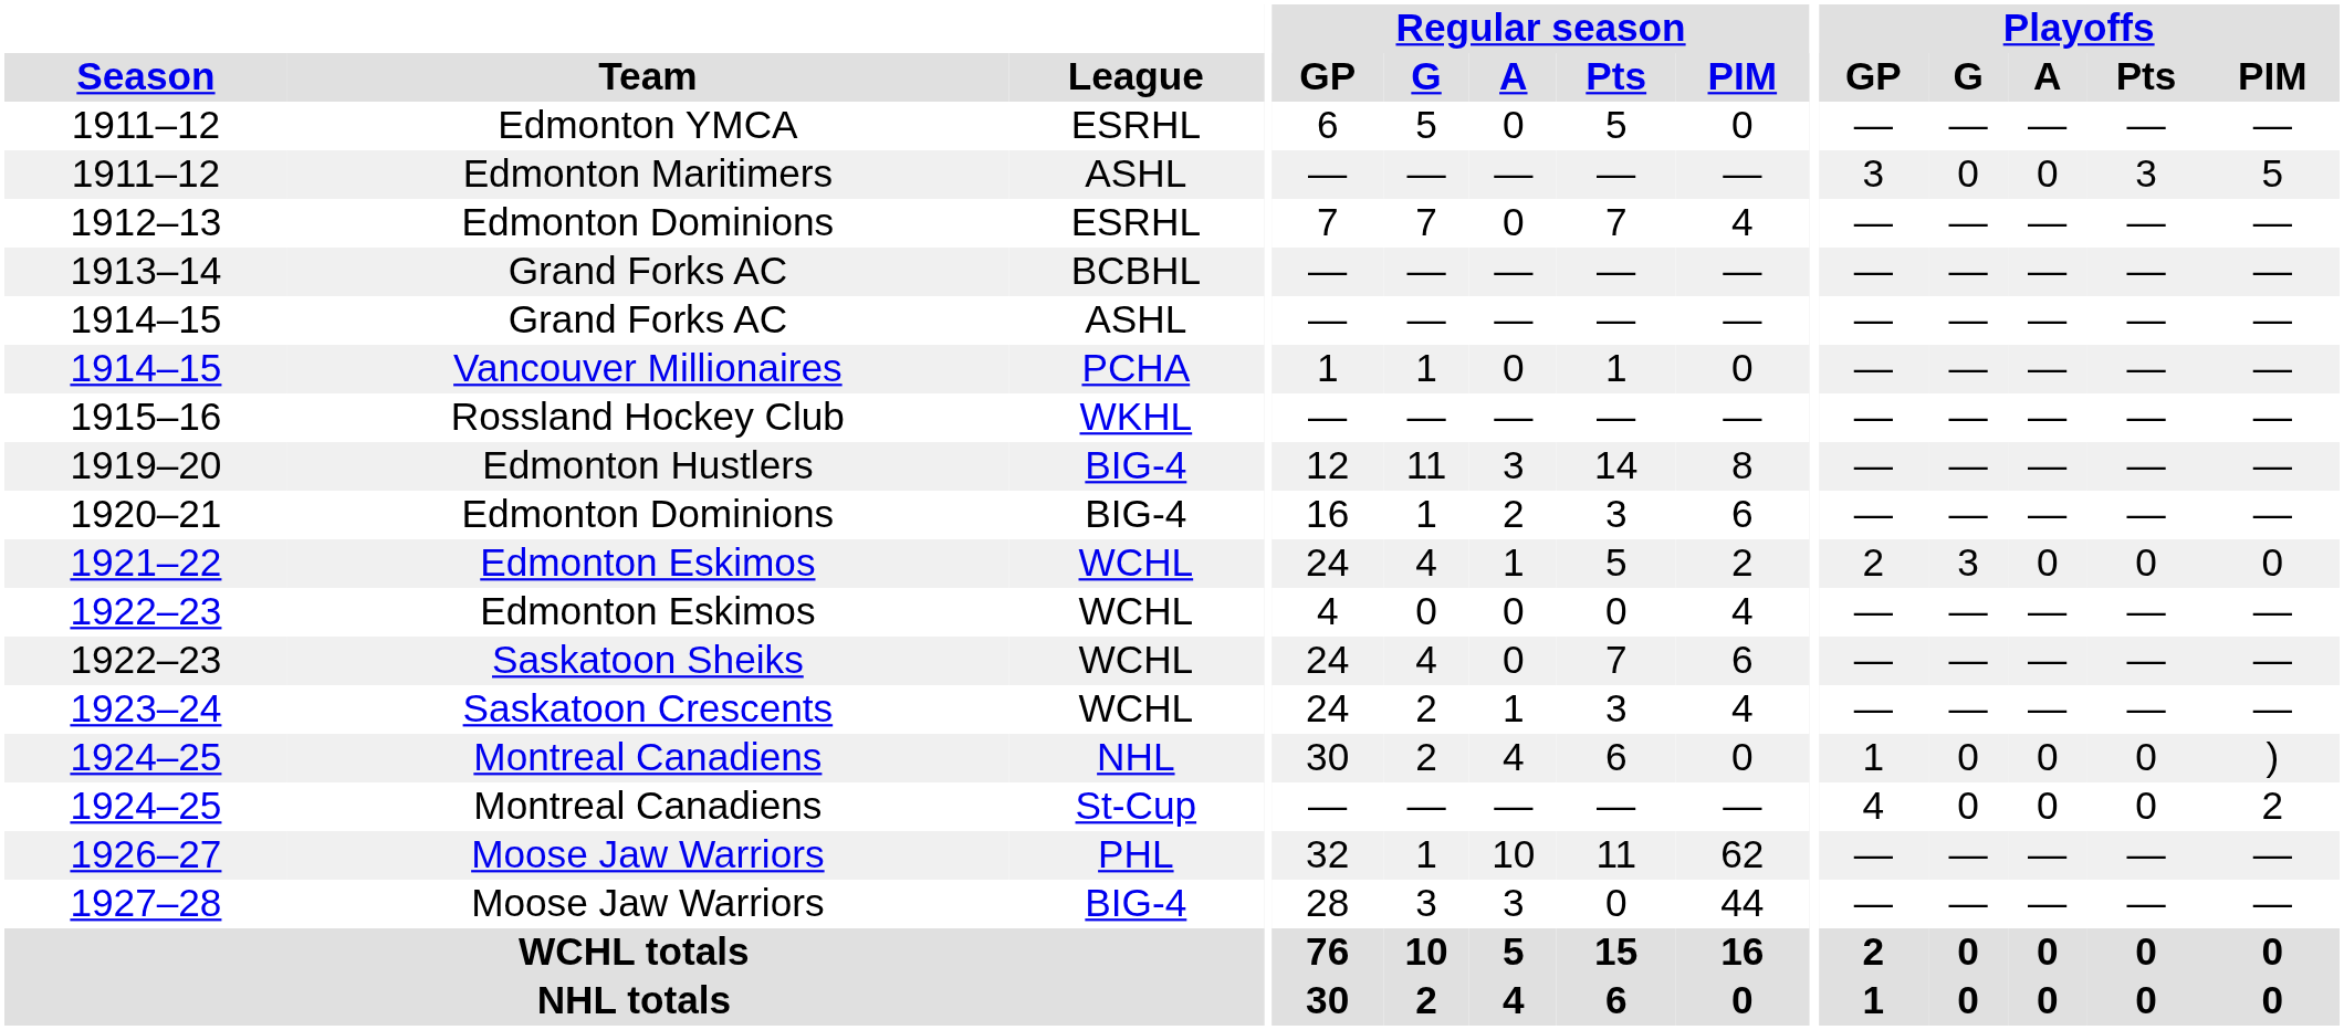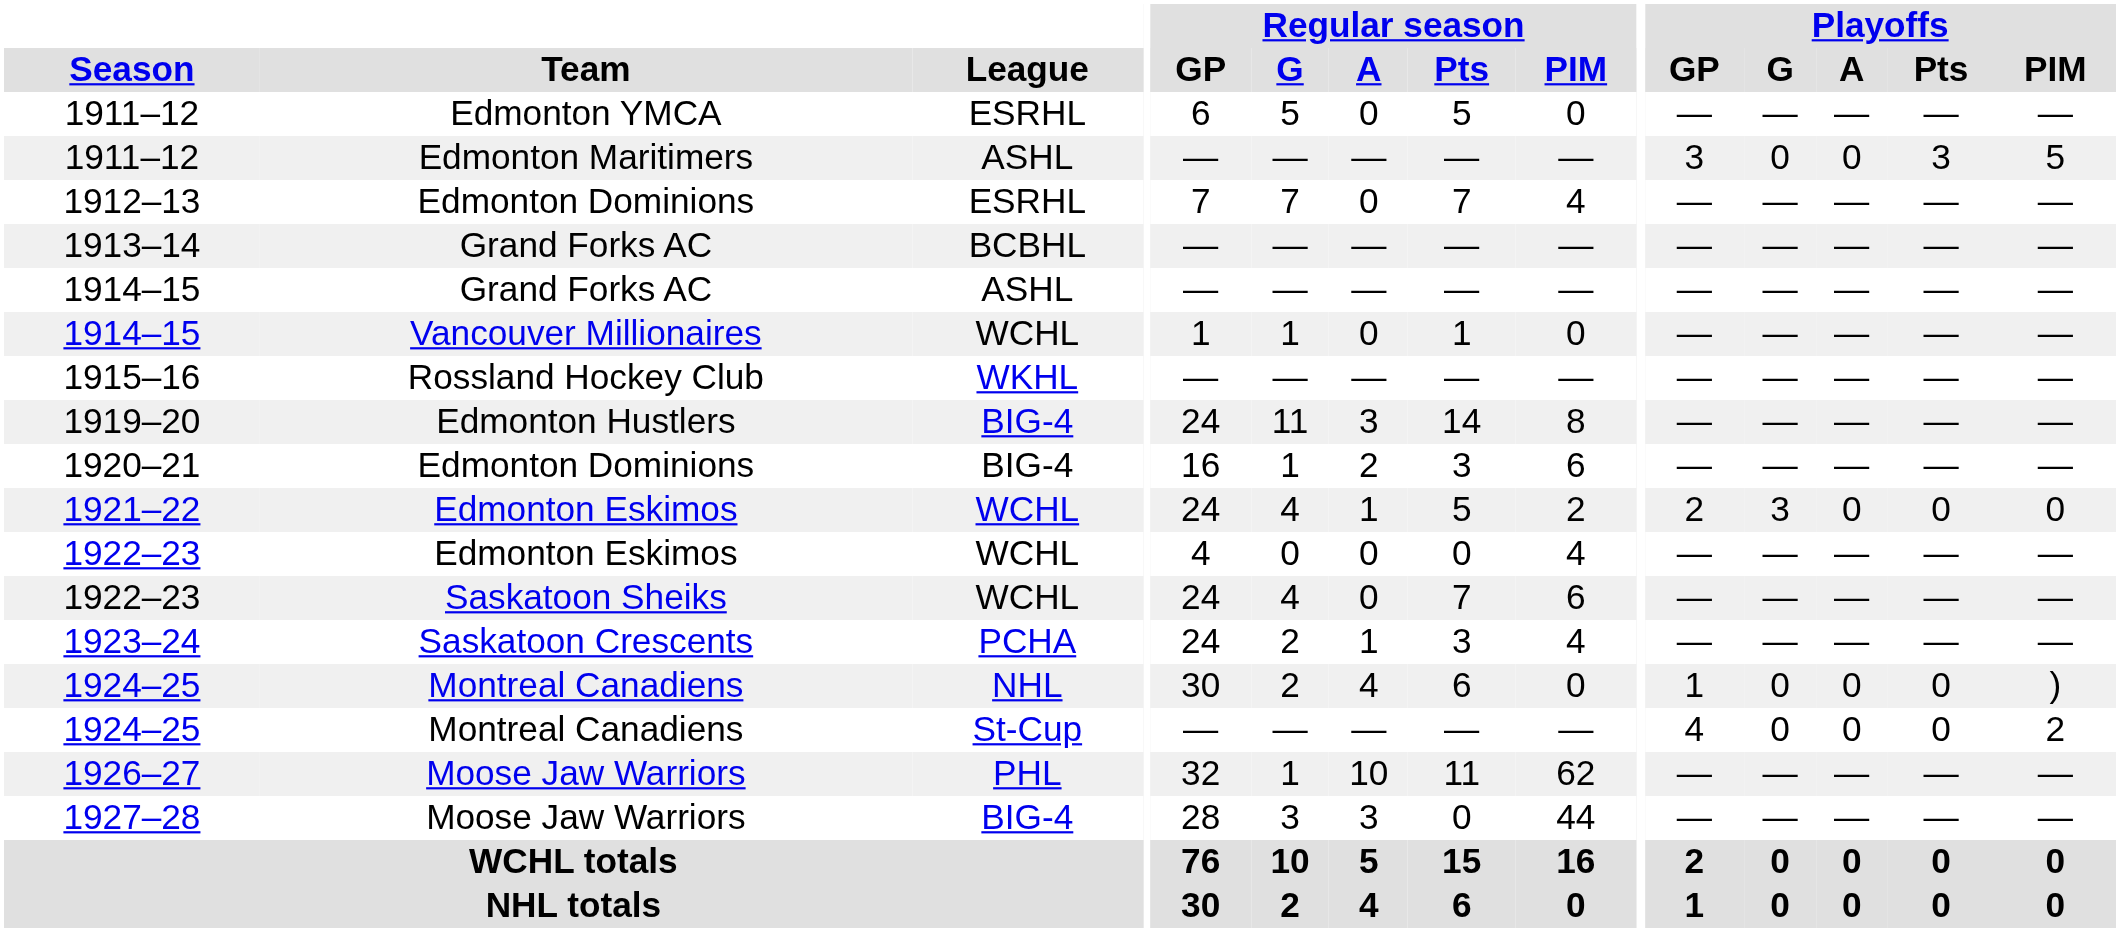 <table border="0" cellpadding="1" cellspacing="0" style="text-align:center; width:60em">
 <tr bgcolor="#e0e0e0">
 <th colspan="3" bgcolor="#ffffff"></th>
 <th rowspan="100" bgcolor="#ffffff"></th>
 <th colspan="5"><a href='#'>Regular season</a></th>
 <th rowspan="100" bgcolor="#ffffff"></th>
 <th colspan="5"><a href='#'>Playoffs</a></th>
 </tr>
 <tr bgcolor="#e0e0e0">
 <th><a href='#'>Season</a></th>
 <th>Team</th>
 <th>League</th>
 <th>GP</th>
 <th><a href='#'>G</a></th>
 <th><a href='#'>A</a></th>
 <th><a href='#'>Pts</a></th>
 <th><a href='#'>PIM</a></th>
 <th>GP</th>
 <th>G</th>
 <th>A</th>
 <th>Pts</th>
 <th>PIM</th>
 </tr>
 <tr>
 <td>1911–12</td>
 <td>Edmonton YMCA</td>
 <td>ESRHL</td>
 <td>6</td>
 <td>5</td>
 <td>0</td>
 <td>5</td>
 <td>0</td>
 <td>—</td>
 <td>—</td>
 <td>—</td>
 <td>—</td>
 <td>—</td>
 </tr>
 <tr bgcolor="#f0f0f0">
 <td>1911–12</td>
 <td>Edmonton Maritimers</td>
 <td>ASHL</td>
 <td>—</td>
 <td>—</td>
 <td>—</td>
 <td>—</td>
 <td>—</td>
 <td>3</td>
 <td>0</td>
 <td>0</td>
 <td>3</td>
 <td>5</td>
 </tr>
 <tr>
 <td>1912–13</td>
 <td>Edmonton Dominions</td>
 <td>ESRHL</td>
 <td>7</td>
 <td>7</td>
 <td>0</td>
 <td>7</td>
 <td>4</td>
 <td>—</td>
 <td>—</td>
 <td>—</td>
 <td>—</td>
 <td>—</td>
 </tr>
 <tr bgcolor="#f0f0f0">
 <td>1913–14</td>
 <td>Grand Forks AC</td>
 <td>BCBHL</td>
 <td>—</td>
 <td>—</td>
 <td>—</td>
 <td>—</td>
 <td>—</td>
 <td>—</td>
 <td>—</td>
 <td>—</td>
 <td>—</td>
 <td>—</td>
 </tr>
 <tr>
 <td>1914–15</td>
 <td>Grand Forks AC</td>
 <td>ASHL</td>
 <td>—</td>
 <td>—</td>
 <td>—</td>
 <td>—</td>
 <td>—</td>
 <td>—</td>
 <td>—</td>
 <td>—</td>
 <td>—</td>
 <td>—</td>
 </tr>
 <tr bgcolor="#f0f0f0">
 <td><a href='#'>1914–15</a></td>
 <td><a href='#'>Vancouver Millionaires</a></td>
-<td><a href='#'>PCHA</a></td>
+<td>WCHL</td>
 <td>1</td>
 <td>1</td>
 <td>0</td>
 <td>1</td>
 <td>0</td>
 <td>—</td>
 <td>—</td>
 <td>—</td>
 <td>—</td>
 <td>—</td>
 </tr>
 <tr>
 <td>1915–16</td>
 <td>Rossland Hockey Club</td>
 <td><a href='#'>WKHL</a></td>
 <td>—</td>
 <td>—</td>
 <td>—</td>
 <td>—</td>
 <td>—</td>
 <td>—</td>
 <td>—</td>
 <td>—</td>
 <td>—</td>
 <td>—</td>
 </tr>
 <tr bgcolor="#f0f0f0">
 <td>1919–20</td>
 <td>Edmonton Hustlers</td>
 <td><a href='#'>BIG-4</a></td>
-<td>12</td>
+<td>24</td>
 <td>11</td>
 <td>3</td>
 <td>14</td>
 <td>8</td>
 <td>—</td>
 <td>—</td>
 <td>—</td>
 <td>—</td>
 <td>—</td>
 </tr>
 <tr>
 <td>1920–21</td>
 <td>Edmonton Dominions</td>
 <td>BIG-4</td>
 <td>16</td>
 <td>1</td>
 <td>2</td>
 <td>3</td>
 <td>6</td>
 <td>—</td>
 <td>—</td>
 <td>—</td>
 <td>—</td>
 <td>—</td>
 </tr>
 <tr bgcolor="#f0f0f0">
 <td><a href='#'>1921–22</a></td>
 <td><a href='#'>Edmonton Eskimos</a></td>
 <td><a href='#'>WCHL</a></td>
 <td>24</td>
 <td>4</td>
 <td>1</td>
 <td>5</td>
 <td>2</td>
 <td>2</td>
 <td>3</td>
 <td>0</td>
 <td>0</td>
 <td>0</td>
 </tr>
 <tr>
 <td><a href='#'>1922–23</a></td>
 <td>Edmonton Eskimos</td>
 <td>WCHL</td>
 <td>4</td>
 <td>0</td>
 <td>0</td>
 <td>0</td>
 <td>4</td>
 <td>—</td>
 <td>—</td>
 <td>—</td>
 <td>—</td>
 <td>—</td>
 </tr>
 <tr bgcolor="#f0f0f0">
 <td>1922–23</td>
 <td><a href='#'>Saskatoon Sheiks</a></td>
 <td>WCHL</td>
 <td>24</td>
 <td>4</td>
 <td>0</td>
 <td>7</td>
 <td>6</td>
 <td>—</td>
 <td>—</td>
 <td>—</td>
 <td>—</td>
 <td>—</td>
 </tr>
 <tr>
 <td><a href='#'>1923–24</a></td>
 <td><a href='#'>Saskatoon Crescents</a></td>
-<td>WCHL</td>
+<td><a href='#'>PCHA</a></td>
 <td>24</td>
 <td>2</td>
 <td>1</td>
 <td>3</td>
 <td>4</td>
 <td>—</td>
 <td>—</td>
 <td>—</td>
 <td>—</td>
 <td>—</td>
 </tr>
 <tr bgcolor="#f0f0f0">
 <td><a href='#'>1924–25</a></td>
 <td><a href='#'>Montreal Canadiens</a></td>
 <td><a href='#'>NHL</a></td>
 <td>30</td>
 <td>2</td>
 <td>4</td>
 <td>6</td>
 <td>0</td>
 <td>1</td>
 <td>0</td>
 <td>0</td>
 <td>0</td>
 <td>)</td>
 </tr>
 <tr>
 <td><a href='#'>1924–25</a></td>
 <td>Montreal Canadiens</td>
 <td><a href='#'>St-Cup</a></td>
 <td>—</td>
 <td>—</td>
 <td>—</td>
 <td>—</td>
 <td>—</td>
 <td>4</td>
 <td>0</td>
 <td>0</td>
 <td>0</td>
 <td>2</td>
 </tr>
 <tr bgcolor="#f0f0f0">
 <td><a href='#'>1926–27</a></td>
 <td><a href='#'>Moose Jaw Warriors</a></td>
 <td><a href='#'>PHL</a></td>
 <td>32</td>
 <td>1</td>
 <td>10</td>
 <td>11</td>
 <td>62</td>
 <td>—</td>
 <td>—</td>
 <td>—</td>
 <td>—</td>
 <td>—</td>
 </tr>
 <tr>
 <td><a href='#'>1927–28</a></td>
 <td>Moose Jaw Warriors</td>
 <td><a href='#'>BIG-4</a></td>
 <td>28</td>
 <td>3</td>
 <td>3</td>
 <td>0</td>
 <td>44</td>
 <td>—</td>
 <td>—</td>
 <td>—</td>
 <td>—</td>
 <td>—</td>
 </tr>
 <tr bgcolor="#e0e0e0">
 <th colspan="3">WCHL totals</th>
 <th>76</th>
 <th>10</th>
 <th>5</th>
 <th>15</th>
 <th>16</th>
 <th>2</th>
 <th>0</th>
 <th>0</th>
 <th>0</th>
 <th>0</th>
 </tr>
 <tr bgcolor="#e0e0e0">
 <th colspan="3">NHL totals</th>
 <th>30</th>
 <th>2</th>
 <th>4</th>
 <th>6</th>
 <th>0</th>
 <th>1</th>
 <th>0</th>
 <th>0</th>
 <th>0</th>
 <th>0</th>
 </tr>
 </table>
